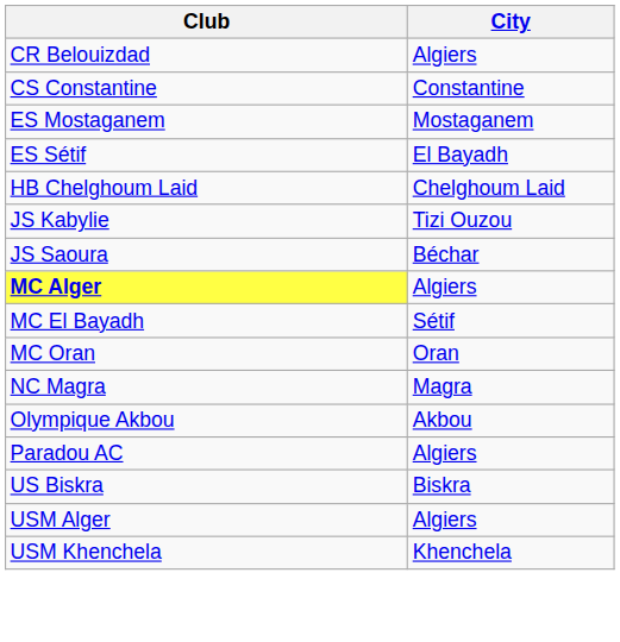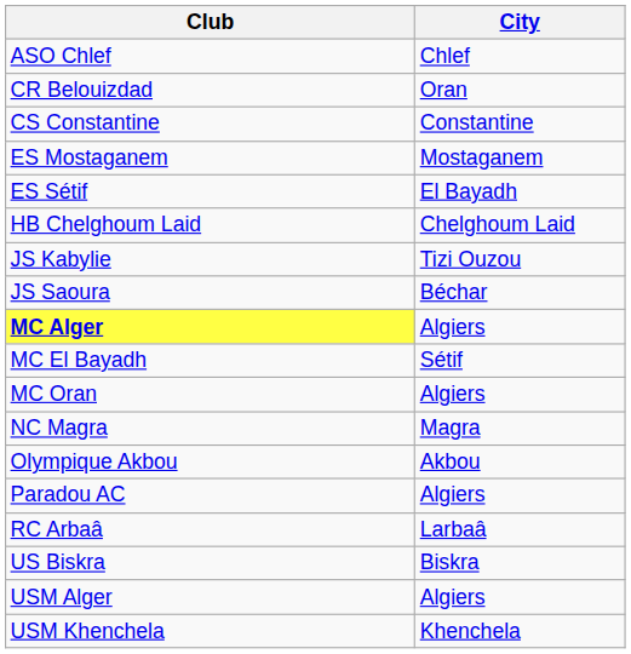 <table class="wikitable sortable">
 <tr>
 <th style="width:300px;">Club</th>
 <th style="width:150px;"><a href='#'>City</a></th>
 </tr>
 <tr>
+<td><a href='#'>ASO Chlef</a></td>
+<td><a href='#'>Chlef</a></td>
+</tr>
+<tr>
 <td><a href='#'>CR Belouizdad</a></td>
-<td><a href='#'>Algiers</a></td>
+<td><a href='#'>Oran</a></td>
 </tr>
 <tr>
 <td><a href='#'>CS Constantine</a></td>
 <td><a href='#'>Constantine</a></td>
 </tr>
 <tr>
 <td><a href='#'>ES Mostaganem</a></td>
 <td><a href='#'>Mostaganem</a></td>
 </tr>
 <tr>
 <td><a href='#'>ES Sétif</a></td>
 <td><a href='#'>El Bayadh</a></td>
 </tr>
 <tr>
 <td><a href='#'>HB Chelghoum Laid</a></td>
 <td><a href='#'>Chelghoum Laid</a></td>
 </tr>
 <tr>
 <td><a href='#'>JS Kabylie</a></td>
 <td><a href='#'>Tizi Ouzou</a></td>
 </tr>
 <tr>
 <td><a href='#'>JS Saoura</a></td>
 <td><a href='#'>Béchar</a></td>
 </tr>
 <tr>
 <td bgcolor=#ffff44><strong><a href='#'>MC Alger</a></strong></td>
 <td><a href='#'>Algiers</a></td>
 </tr>
 <tr>
 <td><a href='#'>MC El Bayadh</a></td>
 <td><a href='#'>Sétif</a></td>
 </tr>
 <tr>
 <td><a href='#'>MC Oran</a></td>
-<td><a href='#'>Oran</a></td>
+<td><a href='#'>Algiers</a></td>
 </tr>
 <tr>
 <td><a href='#'>NC Magra</a></td>
 <td><a href='#'>Magra</a></td>
 </tr>
 <tr>
 <td><a href='#'>Olympique Akbou</a></td>
 <td><a href='#'>Akbou</a></td>
 </tr>
 <tr>
 <td><a href='#'>Paradou AC</a></td>
 <td><a href='#'>Algiers</a></td>
 </tr>
 <tr>
+<td><a href='#'>RC Arbaâ</a></td>
+<td><a href='#'>Larbaâ</a></td>
+</tr>
+<tr>
 <td><a href='#'>US Biskra</a></td>
 <td><a href='#'>Biskra</a></td>
 </tr>
 <tr>
 <td><a href='#'>USM Alger</a></td>
 <td><a href='#'>Algiers</a></td>
 </tr>
 <tr>
 <td><a href='#'>USM Khenchela</a></td>
 <td><a href='#'>Khenchela</a></td>
 </tr>
 </table>
